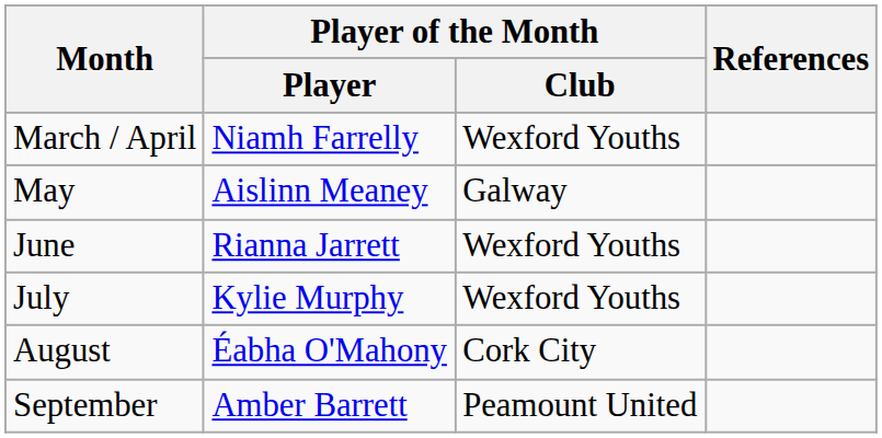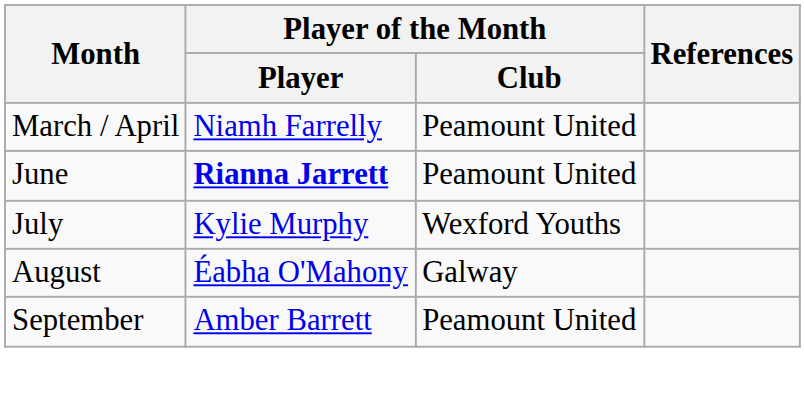 <table class="wikitable">
 <tr>
 <th rowspan="2">Month</th>
 <th colspan="2">Player of the Month</th>
 <th rowspan="2">References</th>
 </tr>
 <tr>
 <th>Player</th>
 <th>Club</th>
 </tr>
 <tr>
 <td>March / April</td>
 <td> <a href='#'>Niamh Farrelly</a></td>
-<td>Wexford Youths</td>
-<td></td>
-</tr>
-<tr>
-<td>May</td>
-<td> <a href='#'>Aislinn Meaney</a></td>
-<td>Galway</td>
+<td>Peamount United</td>
 <td></td>
 </tr>
 <tr>
 <td>June</td>
-<td> <a href='#'>Rianna Jarrett</a></td>
-<td>Wexford Youths</td>
+<td><strong> <a href='#'>Rianna Jarrett</a></strong></td>
+<td>Peamount United</td>
 <td></td>
 </tr>
 <tr>
 <td>July</td>
 <td> <a href='#'>Kylie Murphy</a></td>
 <td>Wexford Youths</td>
 <td></td>
 </tr>
 <tr>
 <td>August</td>
 <td> <a href='#'>Éabha O'Mahony</a></td>
-<td>Cork City</td>
+<td>Galway</td>
 <td></td>
 </tr>
 <tr>
 <td>September</td>
 <td> <a href='#'>Amber Barrett</a></td>
 <td>Peamount United</td>
 <td></td>
 </tr>
 </table>
